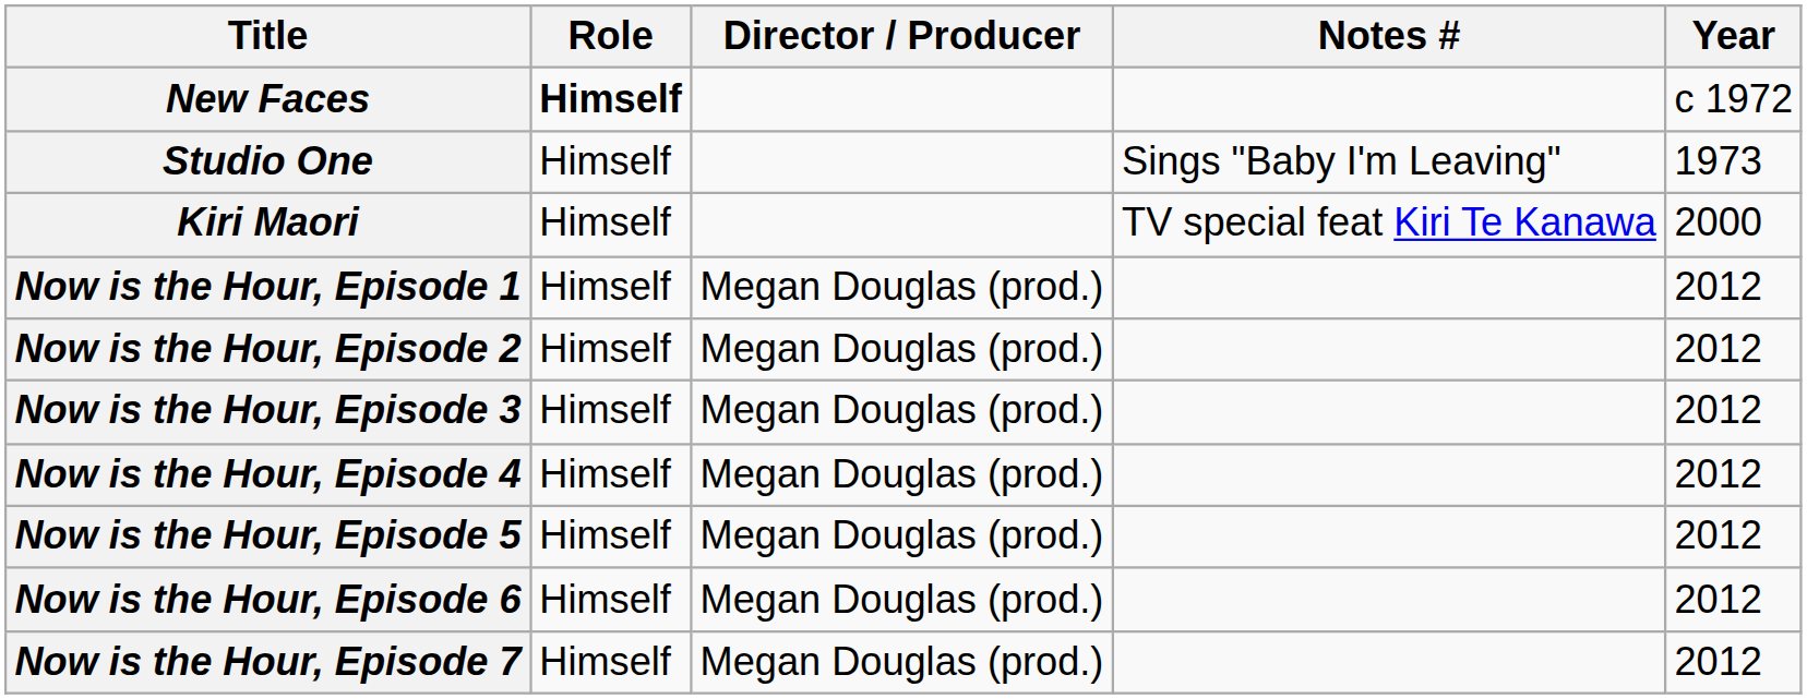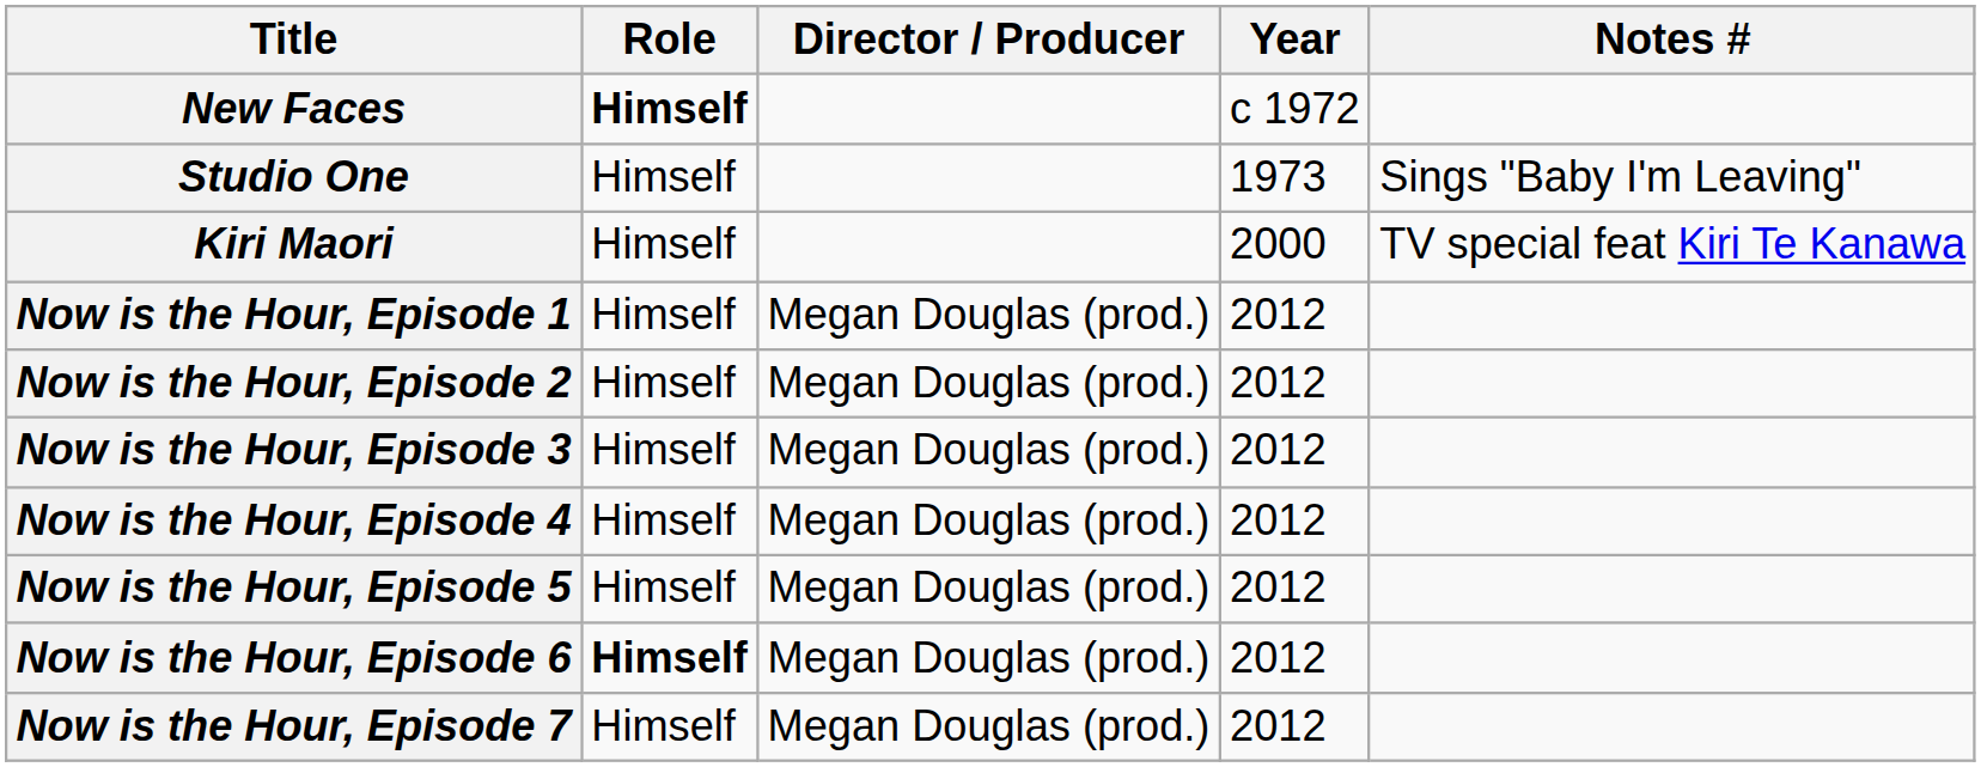 <table class="wikitable plainrowheaders sortable">
 <tr>
 <th scope="col">Title</th>
 <th scope="col">Role</th>
 <th scope="col">Director / Producer</th>
+<th scope="col">Year</th>
 <th scope="col" class="unsortable">Notes #</th>
-<th scope="col">Year</th>
 </tr>
 <tr>
 <th scope="row"><em>New Faces</em></th>
 <td><strong>Himself</strong></td>
 <td></td>
+<td>c 1972</td>
 <td></td>
-<td>c 1972</td>
 </tr>
 <tr>
 <th scope="row"><em>Studio One</em></th>
 <td>Himself</td>
 <td></td>
+<td>1973</td>
 <td>Sings "Baby I'm Leaving"</td>
-<td>1973</td>
 </tr>
 <tr>
 <th scope="row"><em>Kiri Maori</em></th>
 <td>Himself</td>
 <td></td>
+<td>2000</td>
 <td>TV special feat <a href='#'>Kiri Te Kanawa</a></td>
-<td>2000</td>
 </tr>
 <tr>
 <th scope="row"><em>Now is the Hour, Episode 1</em></th>
 <td>Himself</td>
 <td>Megan Douglas (prod.)</td>
+<td>2012</td>
 <td></td>
-<td>2012</td>
 </tr>
 <tr>
 <th scope="row"><em>Now is the Hour, Episode 2</em></th>
 <td>Himself</td>
 <td>Megan Douglas (prod.)</td>
+<td>2012</td>
 <td></td>
-<td>2012</td>
 </tr>
 <tr>
 <th scope="row"><em>Now is the Hour, Episode 3</em></th>
 <td>Himself</td>
 <td>Megan Douglas (prod.)</td>
+<td>2012</td>
 <td></td>
-<td>2012</td>
 </tr>
 <tr>
 <th scope="row"><em>Now is the Hour, Episode 4</em></th>
 <td>Himself</td>
 <td>Megan Douglas (prod.)</td>
+<td>2012</td>
 <td></td>
-<td>2012</td>
 </tr>
 <tr>
 <th scope="row"><em>Now is the Hour, Episode 5</em></th>
 <td>Himself</td>
 <td>Megan Douglas (prod.)</td>
+<td>2012</td>
 <td></td>
-<td>2012</td>
 </tr>
 <tr>
 <th scope="row"><em>Now is the Hour, Episode 6</em></th>
-<td>Himself</td>
+<td><strong>Himself</strong></td>
 <td>Megan Douglas (prod.)</td>
+<td>2012</td>
 <td></td>
-<td>2012</td>
 </tr>
 <tr>
 <th scope="row"><em>Now is the Hour, Episode 7</em></th>
 <td>Himself</td>
 <td>Megan Douglas (prod.)</td>
+<td>2012</td>
 <td></td>
-<td>2012</td>
 </tr>
 </table>
